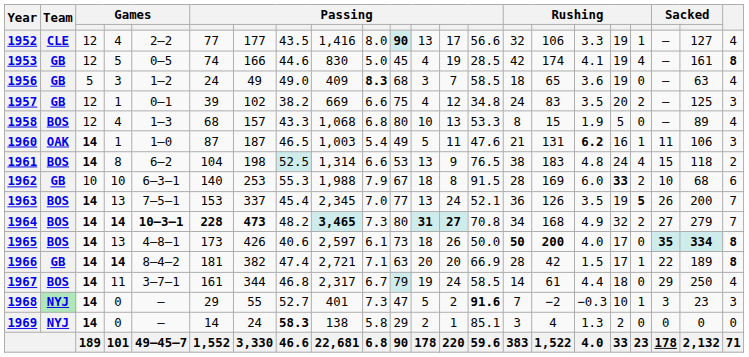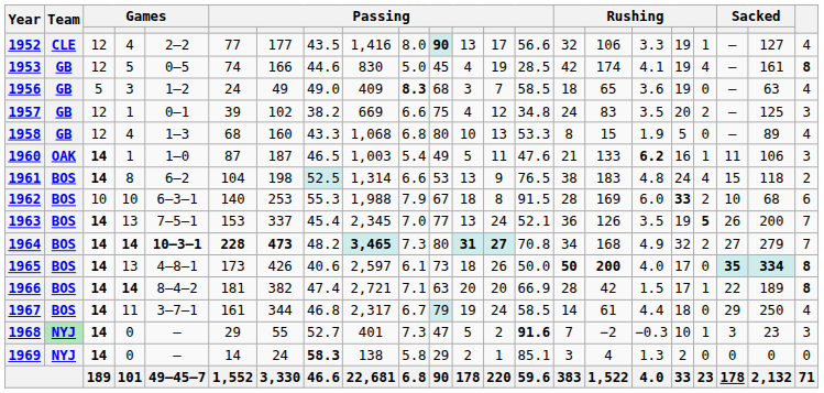 <table class="wikitable" style="text-align:center;">
 <tr>
 <th rowspan="2">Year</th>
 <th rowspan="2">Team</th>
 <th colspan="3">Games</th>
 <th colspan="9">Passing</th>
 <th colspan="5">Rushing</th>
 <th colspan="2">Sacked</th>
 <th rowspan="2"></th>
 </tr>
 <tr>
 <th></th>
 <th></th>
 <th></th>
 <th></th>
 <th></th>
 <th></th>
 <th></th>
 <th></th>
 <th></th>
 <th></th>
 <th></th>
 <th></th>
 <th></th>
 <th></th>
 <th></th>
 <th></th>
 <th></th>
 <th></th>
 <th></th>
 </tr>
 <tr>
 <th><a href='#'>1952</a></th>
 <th><a href='#'>CLE</a></th>
 <td>12</td>
 <td>4</td>
 <td>2–2</td>
 <td>77</td>
 <td>177</td>
 <td>43.5</td>
 <td>1,416</td>
 <td>8.0</td>
 <td style="background:#cfecec;"><strong>90</strong></td>
 <td>13</td>
 <td>17</td>
 <td>56.6</td>
 <td>32</td>
 <td>106</td>
 <td>3.3</td>
 <td>19</td>
 <td>1</td>
 <td>—</td>
 <td>127</td>
 <td>4</td>
 </tr>
 <tr>
 <th><a href='#'>1953</a></th>
 <th><a href='#'>GB</a></th>
 <td>12</td>
 <td>5</td>
 <td>0–5</td>
 <td>74</td>
 <td>166</td>
 <td>44.6</td>
 <td>830</td>
 <td>5.0</td>
 <td>45</td>
 <td>4</td>
 <td>19</td>
 <td>28.5</td>
 <td>42</td>
 <td>174</td>
 <td>4.1</td>
 <td>19</td>
 <td>4</td>
 <td>—</td>
 <td>161</td>
 <td><strong>8</strong></td>
 </tr>
 <tr>
 <th><a href='#'>1956</a></th>
 <th><a href='#'>GB</a></th>
 <td>5</td>
 <td>3</td>
 <td>1–2</td>
 <td>24</td>
 <td>49</td>
 <td>49.0</td>
 <td>409</td>
 <td><strong>8.3</strong></td>
 <td>68</td>
 <td>3</td>
 <td>7</td>
 <td>58.5</td>
 <td>18</td>
 <td>65</td>
 <td>3.6</td>
 <td>19</td>
 <td>0</td>
 <td>—</td>
 <td>63</td>
 <td>4</td>
 </tr>
 <tr>
 <th><a href='#'>1957</a></th>
 <th><a href='#'>GB</a></th>
 <td>12</td>
 <td>1</td>
 <td>0–1</td>
 <td>39</td>
 <td>102</td>
 <td>38.2</td>
 <td>669</td>
 <td>6.6</td>
 <td>75</td>
 <td>4</td>
 <td>12</td>
 <td>34.8</td>
 <td>24</td>
 <td>83</td>
 <td>3.5</td>
 <td>20</td>
 <td>2</td>
 <td>—</td>
 <td>125</td>
 <td>3</td>
 </tr>
 <tr>
 <th><a href='#'>1958</a></th>
-<th><a href='#'>BOS</a></th>
+<th><a href='#'>GB</a></th>
 <td>12</td>
 <td>4</td>
 <td>1–3</td>
 <td>68</td>
-<td>157</td>
+<td>160</td>
 <td>43.3</td>
 <td>1,068</td>
 <td>6.8</td>
 <td>80</td>
 <td>10</td>
 <td>13</td>
 <td>53.3</td>
 <td>8</td>
 <td>15</td>
 <td>1.9</td>
 <td>5</td>
 <td>0</td>
 <td>—</td>
 <td>89</td>
 <td>4</td>
 </tr>
 <tr>
 <th><a href='#'>1960</a></th>
 <th><a href='#'>OAK</a></th>
 <td><strong>14</strong></td>
 <td>1</td>
 <td>1–0</td>
 <td>87</td>
 <td>187</td>
 <td>46.5</td>
 <td>1,003</td>
 <td>5.4</td>
 <td>49</td>
 <td>5</td>
 <td>11</td>
 <td>47.6</td>
 <td>21</td>
-<td>131</td>
+<td>133</td>
 <td><strong>6.2</strong></td>
 <td>16</td>
 <td>1</td>
 <td>11</td>
 <td>106</td>
 <td>3</td>
 </tr>
 <tr>
 <th><a href='#'>1961</a></th>
 <th><a href='#'>BOS</a></th>
 <td><strong>14</strong></td>
 <td>8</td>
 <td>6–2</td>
 <td>104</td>
 <td>198</td>
 <td style="background:#cfecec;">52.5</td>
 <td>1,314</td>
 <td>6.6</td>
 <td>53</td>
 <td>13</td>
 <td>9</td>
 <td>76.5</td>
 <td>38</td>
 <td>183</td>
 <td>4.8</td>
 <td>24</td>
 <td>4</td>
 <td>15</td>
 <td>118</td>
 <td>2</td>
 </tr>
 <tr>
 <th><a href='#'>1962</a></th>
-<th><a href='#'>GB</a></th>
+<th><a href='#'>BOS</a></th>
 <td>10</td>
 <td>10</td>
 <td>6–3–1</td>
 <td>140</td>
 <td>253</td>
 <td>55.3</td>
 <td>1,988</td>
 <td>7.9</td>
 <td>67</td>
 <td>18</td>
 <td>8</td>
 <td>91.5</td>
 <td>28</td>
 <td>169</td>
 <td>6.0</td>
 <td><strong>33</strong></td>
 <td>2</td>
 <td>10</td>
 <td>68</td>
 <td>6</td>
 </tr>
 <tr>
 <th><a href='#'>1963</a></th>
 <th><a href='#'>BOS</a></th>
 <td><strong>14</strong></td>
 <td>13</td>
 <td>7–5–1</td>
 <td>153</td>
 <td>337</td>
 <td>45.4</td>
 <td>2,345</td>
 <td>7.0</td>
 <td>77</td>
 <td>13</td>
 <td>24</td>
 <td>52.1</td>
 <td>36</td>
 <td>126</td>
 <td>3.5</td>
 <td>19</td>
 <td><strong>5</strong></td>
 <td>26</td>
 <td>200</td>
 <td>7</td>
 </tr>
 <tr>
 <th><a href='#'>1964</a></th>
 <th><a href='#'>BOS</a></th>
 <td><strong>14</strong></td>
 <td><strong>14</strong></td>
 <td><strong>10–3–1</strong></td>
 <td><strong>228</strong></td>
 <td><strong>473</strong></td>
 <td>48.2</td>
 <td style="background:#cfecec;"><strong>3,465</strong></td>
 <td>7.3</td>
 <td>80</td>
 <td style="background:#cfecec;"><strong>31</strong></td>
 <td style="background:#cfecec;"><strong>27</strong></td>
 <td>70.8</td>
 <td>34</td>
 <td>168</td>
 <td>4.9</td>
 <td>32</td>
 <td>2</td>
 <td>27</td>
 <td>279</td>
 <td>7</td>
 </tr>
 <tr>
 <th><a href='#'>1965</a></th>
 <th><a href='#'>BOS</a></th>
 <td><strong>14</strong></td>
 <td>13</td>
 <td>4–8–1</td>
 <td>173</td>
 <td>426</td>
 <td>40.6</td>
 <td>2,597</td>
 <td>6.1</td>
 <td>73</td>
 <td>18</td>
 <td>26</td>
 <td>50.0</td>
 <td><strong>50</strong></td>
 <td><strong>200</strong></td>
 <td>4.0</td>
 <td>17</td>
 <td>0</td>
 <td style="background:#cfecec;"><strong>35</strong></td>
 <td style="background:#cfecec;"><strong>334</strong></td>
 <td><strong>8</strong></td>
 </tr>
 <tr>
 <th><a href='#'>1966</a></th>
-<th><a href='#'>GB</a></th>
+<th><a href='#'>BOS</a></th>
 <td><strong>14</strong></td>
 <td><strong>14</strong></td>
 <td>8–4–2</td>
 <td>181</td>
 <td>382</td>
 <td>47.4</td>
 <td>2,721</td>
 <td>7.1</td>
 <td>63</td>
 <td>20</td>
 <td>20</td>
 <td>66.9</td>
 <td>28</td>
 <td>42</td>
 <td>1.5</td>
 <td>17</td>
 <td>1</td>
 <td>22</td>
 <td>189</td>
 <td><strong>8</strong></td>
 </tr>
 <tr>
 <th><a href='#'>1967</a></th>
 <th><a href='#'>BOS</a></th>
 <td><strong>14</strong></td>
 <td>11</td>
 <td>3–7–1</td>
 <td>161</td>
 <td>344</td>
 <td>46.8</td>
 <td>2,317</td>
 <td>6.7</td>
 <td style="background:#cfecec;">79</td>
 <td>19</td>
 <td>24</td>
 <td>58.5</td>
 <td>14</td>
 <td>61</td>
 <td>4.4</td>
 <td>18</td>
 <td>0</td>
 <td>29</td>
 <td>250</td>
 <td>4</td>
 </tr>
 <tr>
 <th><a href='#'>1968</a></th>
 <th style="background:#afe6ba;"><a href='#'>NYJ</a></th>
 <td><strong>14</strong></td>
 <td>0</td>
 <td>—</td>
 <td>29</td>
 <td>55</td>
 <td>52.7</td>
 <td>401</td>
 <td>7.3</td>
 <td>47</td>
 <td>5</td>
 <td>2</td>
 <td><strong>91.6</strong></td>
 <td>7</td>
 <td>−2</td>
 <td>−0.3</td>
 <td>10</td>
 <td>1</td>
 <td>3</td>
 <td>23</td>
 <td>3</td>
 </tr>
 <tr>
 <th><a href='#'>1969</a></th>
 <th><a href='#'>NYJ</a></th>
 <td><strong>14</strong></td>
 <td>0</td>
 <td>—</td>
 <td>14</td>
 <td>24</td>
 <td><strong>58.3</strong></td>
 <td>138</td>
 <td>5.8</td>
 <td>29</td>
 <td>2</td>
 <td>1</td>
 <td>85.1</td>
 <td>3</td>
 <td>4</td>
 <td>1.3</td>
 <td>2</td>
 <td>0</td>
 <td>0</td>
 <td>0</td>
 <td>0</td>
 </tr>
 <tr>
 <th colspan="2"></th>
 <th>189</th>
 <th>101</th>
 <th>49–45–7</th>
 <th>1,552</th>
 <th>3,330</th>
 <th>46.6</th>
 <th>22,681</th>
 <th>6.8</th>
 <th>90</th>
 <th>178</th>
 <th>220</th>
 <th>59.6</th>
 <th>383</th>
 <th>1,522</th>
 <th>4.0</th>
 <th>33</th>
 <th>23</th>
 <th><u>178</u></th>
 <th>2,132</th>
 <th>71</th>
 </tr>
 </table>
